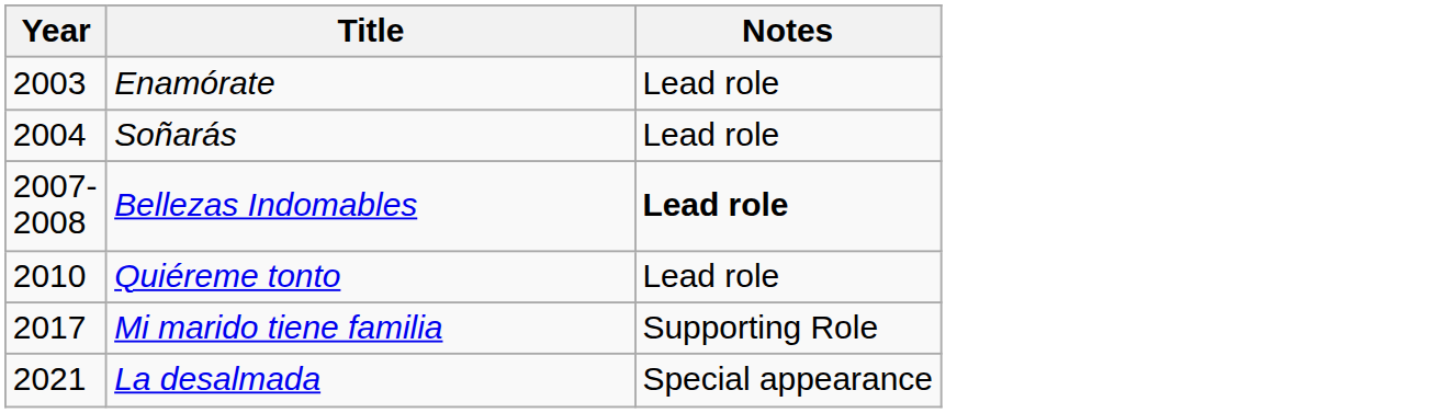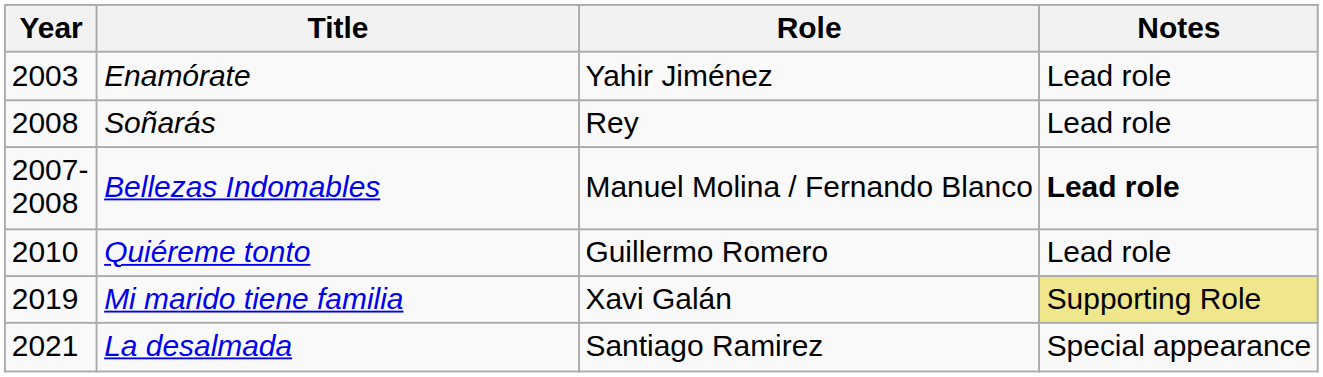 <table class="wikitable sortable">
 <tr>
 <th width="42">Year</th>
 <th width="250">Title</th>
+<th>Role</th>
 <th>Notes</th>
 </tr>
 <tr>
 <td>2003</td>
 <td><em>Enamórate</em></td>
+<td>Yahir Jiménez</td>
 <td>Lead role</td>
 </tr>
 <tr>
-<td>2004</td>
+<td>2008</td>
 <td><em>Soñarás</em></td>
+<td>Rey</td>
 <td>Lead role</td>
 </tr>
 <tr>
 <td>2007-2008</td>
 <td><em><a href='#'>Bellezas Indomables</a></em></td>
+<td>Manuel Molina / Fernando Blanco</td>
 <td><strong>Lead role</strong></td>
 </tr>
 <tr>
 <td>2010</td>
 <td><em><a href='#'>Quiéreme tonto</a></em></td>
+<td>Guillermo Romero</td>
 <td>Lead role</td>
 </tr>
 <tr>
-<td>2017</td>
+<td>2019</td>
 <td><em><a href='#'>Mi marido tiene familia</a></em></td>
-<td>Supporting Role</td>
+<td>Xavi Galán</td>
+<td style="background: khaki;">Supporting Role</td>
 </tr>
 <tr>
 <td>2021</td>
 <td><em><a href='#'>La desalmada</a></em></td>
+<td>Santiago Ramirez</td>
 <td>Special appearance</td>
 </tr>
 </table>
